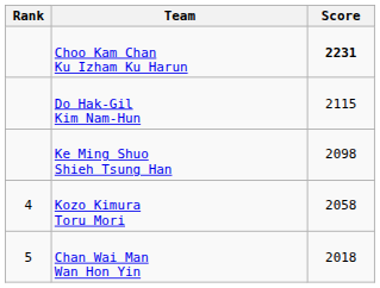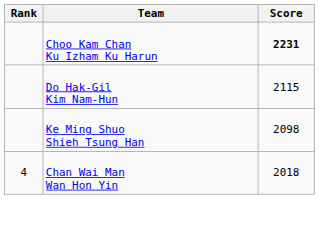 <table class=wikitable style="text-align:center">
 <tr>
 <th width=40>Rank</th>
 <th width=250>Team</th>
 <th width=60>Score</th>
 </tr>
 <tr>
 <td></td>
 <td align="left"><br><a href='#'>Choo Kam Chan</a><br><a href='#'>Ku Izham Ku Harun</a></td>
 <td><strong>2231</strong></td>
 </tr>
 <tr>
 <td></td>
 <td align="left"><br><a href='#'>Do Hak-Gil</a><br><a href='#'>Kim Nam-Hun</a></td>
 <td>2115</td>
 </tr>
 <tr>
 <td></td>
 <td align="left"><br><a href='#'>Ke Ming Shuo</a><br><a href='#'>Shieh Tsung Han</a></td>
 <td>2098</td>
 </tr>
 <tr>
 <td>4</td>
-<td align="left"><br><a href='#'>Kozo Kimura</a><br><a href='#'>Toru Mori</a></td>
-<td>2058</td>
-</tr>
-<tr>
-<td>5</td>
 <td align="left"><br><a href='#'>Chan Wai Man</a><br><a href='#'>Wan Hon Yin</a></td>
 <td>2018</td>
 </tr>
 </table>
